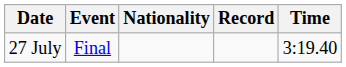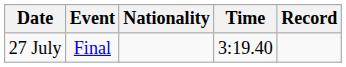 <table class="wikitable" style=text-align:center>
 <tr>
 <th>Date</th>
 <th>Event</th>
 <th>Nationality</th>
+<th>Time</th>
 <th>Record</th>
-<th>Time</th>
 </tr>
 <tr>
 <td>27 July</td>
 <td><a href='#'>Final</a></td>
 <td align=left></td>
+<td>3:19.40</td>
 <td></td>
-<td>3:19.40</td>
 </tr>
 </table>
